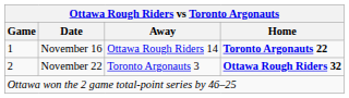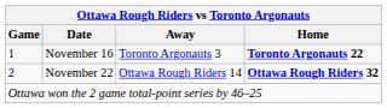 <table class="wikitable">
 <tr>
 <th colspan="4"><a href='#'>Ottawa Rough Riders</a> vs <a href='#'>Toronto Argonauts</a></th>
 </tr>
 <tr>
 <th>Game</th>
 <th>Date</th>
 <th>Away</th>
 <th>Home</th>
 </tr>
 <tr>
 <td>1</td>
 <td>November 16</td>
-<td><a href='#'>Ottawa Rough Riders</a> 14</td>
+<td><a href='#'>Toronto Argonauts</a> 3</td>
 <td><strong><a href='#'>Toronto Argonauts</a> 22</strong></td>
 </tr>
 <tr>
 <td>2</td>
 <td>November 22</td>
-<td><a href='#'>Toronto Argonauts</a> 3</td>
+<td><a href='#'>Ottawa Rough Riders</a> 14</td>
 <td><strong><a href='#'>Ottawa Rough Riders</a> 32</strong></td>
 </tr>
 <tr>
 <td colspan="4"><em>Ottawa won the 2 game total-point series by 46–25</em></td>
 </tr>
 </table>
